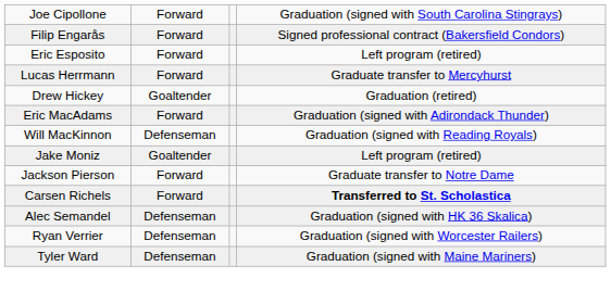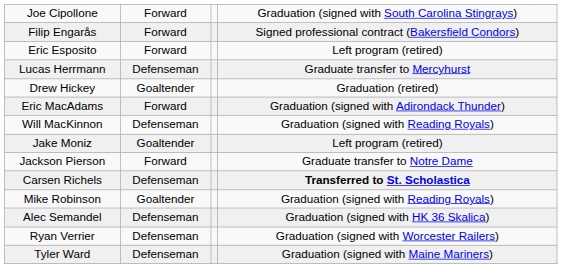 <table class="wikitable" width="60%">
 <tr align="center" bgcolor="">
 <td>Joe Cipollone</td>
 <td>Forward</td>
 <td></td>
 <td>Graduation (signed with <a href='#'>South Carolina Stingrays</a>)</td>
 </tr>
 <tr align="center" bgcolor="f0f0f0">
 <td>Filip Engarås</td>
 <td>Forward</td>
 <td></td>
 <td>Signed professional contract (<a href='#'>Bakersfield Condors</a>)</td>
 </tr>
 <tr align="center" bgcolor="">
 <td>Eric Esposito</td>
 <td>Forward</td>
 <td></td>
 <td>Left program (retired)</td>
 </tr>
 <tr align="center" bgcolor="f0f0f0">
 <td>Lucas Herrmann</td>
-<td>Forward</td>
+<td>Defenseman</td>
 <td></td>
 <td>Graduate transfer to <a href='#'>Mercyhurst</a></td>
 </tr>
 <tr align="center" bgcolor="">
 <td>Drew Hickey</td>
 <td>Goaltender</td>
 <td></td>
 <td>Graduation (retired)</td>
 </tr>
 <tr align="center" bgcolor="f0f0f0">
 <td>Eric MacAdams</td>
 <td>Forward</td>
 <td></td>
 <td>Graduation (signed with <a href='#'>Adirondack Thunder</a>)</td>
 </tr>
 <tr align="center" bgcolor="">
 <td>Will MacKinnon</td>
 <td>Defenseman</td>
 <td></td>
 <td>Graduation (signed with <a href='#'>Reading Royals</a>)</td>
 </tr>
 <tr align="center" bgcolor="f0f0f0">
 <td>Jake Moniz</td>
 <td>Goaltender</td>
 <td></td>
 <td>Left program (retired)</td>
 </tr>
 <tr align="center" bgcolor="">
 <td>Jackson Pierson</td>
 <td>Forward</td>
 <td></td>
 <td>Graduate transfer to <a href='#'>Notre Dame</a></td>
 </tr>
 <tr align="center" bgcolor="f0f0f0">
 <td>Carsen Richels</td>
-<td>Forward</td>
+<td>Defenseman</td>
 <td></td>
 <td><strong>Transferred to <a href='#'>St. Scholastica</a></strong></td>
+</tr>
+<tr align="center" bgcolor="">
+<td>Mike Robinson</td>
+<td>Goaltender</td>
+<td></td>
+<td>Graduation (signed with <a href='#'>Reading Royals</a>)</td>
 </tr>
 <tr align="center" bgcolor="f0f0f0">
 <td>Alec Semandel</td>
 <td>Defenseman</td>
 <td></td>
 <td>Graduation (signed with <a href='#'>HK 36 Skalica</a>)</td>
 </tr>
 <tr align="center" bgcolor="">
 <td>Ryan Verrier</td>
 <td>Defenseman</td>
 <td></td>
 <td>Graduation (signed with <a href='#'>Worcester Railers</a>)</td>
 </tr>
 <tr align="center" bgcolor="f0f0f0">
 <td>Tyler Ward</td>
 <td>Defenseman</td>
 <td></td>
 <td>Graduation (signed with <a href='#'>Maine Mariners</a>)</td>
 </tr>
 </table>
